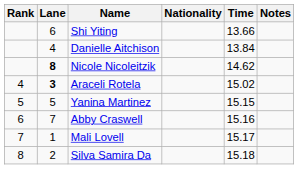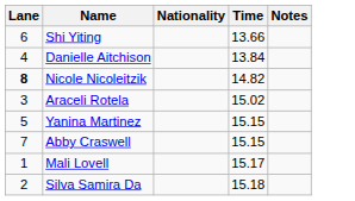 <table class="wikitable sortable" style="text-align:center">
 <tr>
-<th>Rank</th>
 <th>Lane</th>
 <th>Name</th>
 <th>Nationality</th>
 <th>Time</th>
 <th>Notes</th>
 </tr>
 <tr>
-<td></td>
 <td>6</td>
 <td align=left><a href='#'>Shi Yiting</a></td>
 <td align=left></td>
 <td>13.66</td>
 <td></td>
 </tr>
 <tr>
-<td></td>
 <td>4</td>
 <td align=left><a href='#'>Danielle Aitchison</a></td>
 <td align=left></td>
 <td>13.84</td>
 <td></td>
 </tr>
 <tr>
-<td></td>
 <td><strong>8</strong></td>
 <td align=left><a href='#'>Nicole Nicoleitzik</a></td>
 <td align=left></td>
-<td>14.62</td>
+<td>14.82</td>
 <td></td>
 </tr>
 <tr>
-<td>4</td>
-<td><strong>3</strong></td>
+<td>3</td>
 <td align=left><a href='#'>Araceli Rotela</a></td>
 <td align=left></td>
 <td>15.02</td>
 <td></td>
 </tr>
 <tr>
 <td>5</td>
-<td>5</td>
 <td align=left><a href='#'>Yanina Martinez</a></td>
 <td align=left></td>
 <td>15.15</td>
 <td></td>
 </tr>
 <tr>
-<td>6</td>
 <td>7</td>
 <td align=left><a href='#'>Abby Craswell</a></td>
 <td align=left></td>
-<td>15.16</td>
+<td>15.15</td>
 <td></td>
 </tr>
 <tr>
-<td>7</td>
 <td>1</td>
 <td align=left><a href='#'>Mali Lovell</a></td>
 <td align=left></td>
 <td>15.17</td>
 <td></td>
 </tr>
 <tr>
-<td>8</td>
 <td>2</td>
 <td align=left><a href='#'>Silva Samira Da</a></td>
 <td align=left></td>
 <td>15.18</td>
 <td></td>
 </tr>
 </table>
